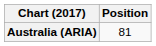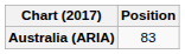 <table class="wikitable plainrowheaders" style="text-align:center">
 <tr>
 <th scope="col">Chart (2017)</th>
 <th scope="col">Position</th>
 </tr>
 <tr>
 <th scope="row">Australia (ARIA)</th>
-<td>81</td>
+<td>83</td>
 </tr>
 </table>
